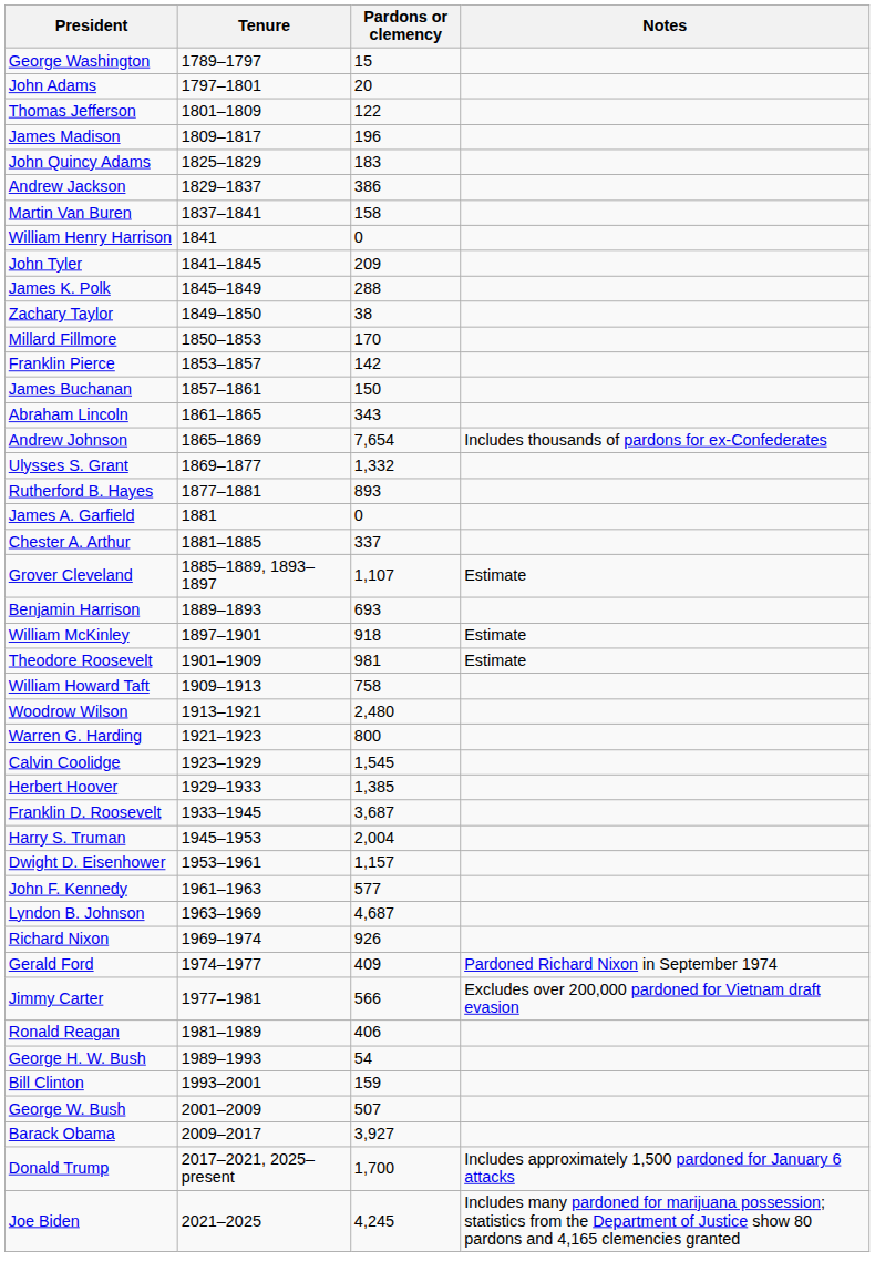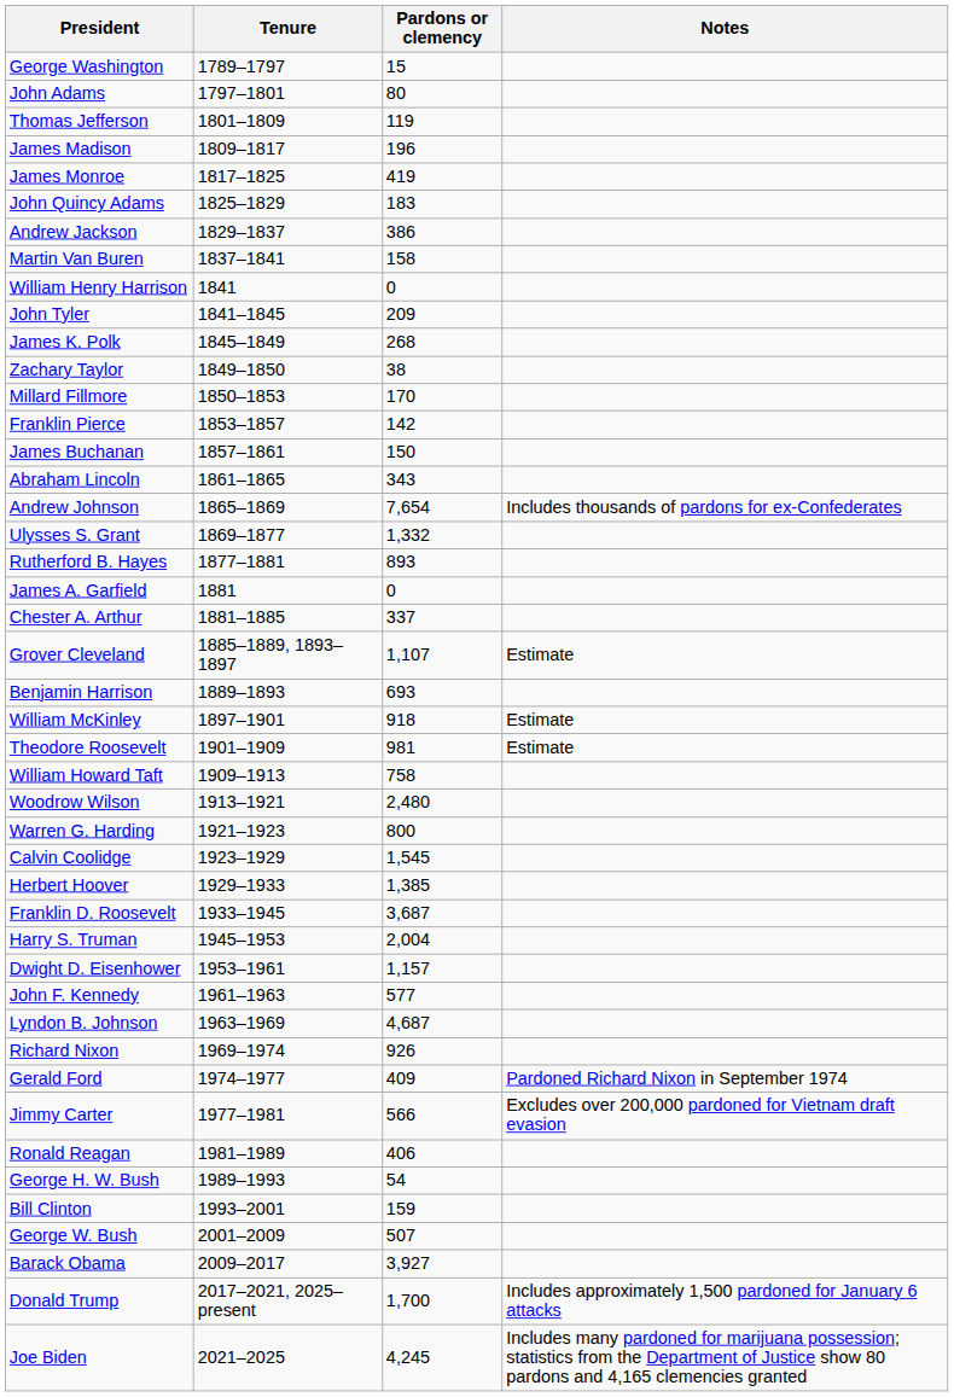 <table class="wikitable sortable">
 <tr>
 <th width=20%>President</th>
 <th width=20%>Tenure</th>
 <th>Pardons or clemency</th>
 <th class="unsortable">Notes</th>
 </tr>
 <tr>
 <td data-sort-value="Washington, George"><a href='#'>George Washington</a></td>
 <td>1789–1797</td>
 <td>15</td>
 <td></td>
 </tr>
 <tr>
 <td data-sort-value="Adams, John"><a href='#'>John Adams</a></td>
 <td>1797–1801</td>
-<td>20</td>
+<td>80</td>
 <td></td>
 </tr>
 <tr>
 <td data-sort-value="Jefferson, Thomas"><a href='#'>Thomas Jefferson</a></td>
 <td>1801–1809</td>
-<td>122</td>
+<td>119</td>
 <td></td>
 </tr>
 <tr>
 <td data-sort-value="Madison, James"><a href='#'>James Madison</a></td>
 <td>1809–1817</td>
 <td>196</td>
+<td></td>
+</tr>
+<tr>
+<td data-sort-value="Monroe, James"><a href='#'>James Monroe</a></td>
+<td>1817–1825</td>
+<td>419</td>
 <td></td>
 </tr>
 <tr>
 <td data-sort-value="Adams, John Quincy"><a href='#'>John Quincy Adams</a></td>
 <td>1825–1829</td>
 <td>183</td>
 <td></td>
 </tr>
 <tr>
 <td data-sort-value="Jackson, Andrew"><a href='#'>Andrew Jackson</a></td>
 <td>1829–1837</td>
 <td>386</td>
 <td></td>
 </tr>
 <tr>
 <td data-sort-value="Van Buren, Martin"><a href='#'>Martin Van Buren</a></td>
 <td>1837–1841</td>
 <td>158</td>
 <td></td>
 </tr>
 <tr>
 <td data-sort-value="Harrison, William Henry"><a href='#'>William Henry Harrison</a></td>
 <td>1841</td>
 <td>0</td>
 <td></td>
 </tr>
 <tr>
 <td data-sort-value="Tyler, John"><a href='#'>John Tyler</a></td>
 <td>1841–1845</td>
 <td>209</td>
 <td></td>
 </tr>
 <tr>
 <td data-sort-value="Polk, James K."><a href='#'>James K. Polk</a></td>
 <td>1845–1849</td>
-<td>288</td>
+<td>268</td>
 <td></td>
 </tr>
 <tr>
 <td data-sort-value="Taylor, Zachary"><a href='#'>Zachary Taylor</a></td>
 <td>1849–1850</td>
 <td>38</td>
 <td></td>
 </tr>
 <tr>
 <td data-sort-value="Fillmore, Millard"><a href='#'>Millard Fillmore</a></td>
 <td>1850–1853</td>
 <td>170</td>
 <td></td>
 </tr>
 <tr>
 <td data-sort-value="Pierce, Franklin"><a href='#'>Franklin Pierce</a></td>
 <td>1853–1857</td>
 <td>142</td>
 <td></td>
 </tr>
 <tr>
 <td data-sort-value="Buchanan, Jamse"><a href='#'>James Buchanan</a></td>
 <td>1857–1861</td>
 <td>150</td>
 <td></td>
 </tr>
 <tr>
 <td data-sort-value="Lincoln, Abraham"><a href='#'>Abraham Lincoln</a></td>
 <td>1861–1865</td>
 <td>343</td>
 <td></td>
 </tr>
 <tr>
 <td data-sort-value="Johnson, Andrew"><a href='#'>Andrew Johnson</a></td>
 <td>1865–1869</td>
 <td>7,654</td>
 <td>Includes thousands of <a href='#'>pardons for ex-Confederates</a></td>
 </tr>
 <tr>
 <td data-sort-value="Grant, Ulysses S."><a href='#'>Ulysses S. Grant</a></td>
 <td>1869–1877</td>
 <td>1,332</td>
 <td></td>
 </tr>
 <tr>
 <td data-sort-value="Hayes, Rutherford B."><a href='#'>Rutherford B. Hayes</a></td>
 <td>1877–1881</td>
 <td>893</td>
 <td></td>
 </tr>
 <tr>
 <td data-sort-value="Garfield, James A."><a href='#'>James A. Garfield</a></td>
 <td>1881</td>
 <td>0</td>
 <td></td>
 </tr>
 <tr>
 <td data-sort-value="Arthur, Chester A."><a href='#'>Chester A. Arthur</a></td>
 <td>1881–1885</td>
 <td>337</td>
 <td></td>
 </tr>
 <tr>
 <td data-sort-value="Cleveland, Grover"><a href='#'>Grover Cleveland</a></td>
 <td>1885–1889, 1893–1897</td>
 <td>1,107</td>
 <td>Estimate</td>
 </tr>
 <tr>
 <td data-sort-value="Harrison, Benjamin"><a href='#'>Benjamin Harrison</a></td>
 <td>1889–1893</td>
 <td>693</td>
 <td></td>
 </tr>
 <tr>
 <td data-sort-value="McKinley, William"><a href='#'>William McKinley</a></td>
 <td>1897–1901</td>
 <td>918</td>
 <td>Estimate</td>
 </tr>
 <tr>
 <td data-sort-value="Roosevelt, Theodore"><a href='#'>Theodore Roosevelt</a></td>
 <td>1901–1909</td>
 <td>981</td>
 <td>Estimate</td>
 </tr>
 <tr>
 <td data-sort-value="Taft, William Howard"><a href='#'>William Howard Taft</a></td>
 <td>1909–1913</td>
 <td>758</td>
 <td></td>
 </tr>
 <tr>
 <td data-sort-value="Wilson, Woodrow"><a href='#'>Woodrow Wilson</a></td>
 <td>1913–1921</td>
 <td>2,480</td>
 <td></td>
 </tr>
 <tr>
 <td data-sort-value="Harding, Warren G."><a href='#'>Warren G. Harding</a></td>
 <td>1921–1923</td>
 <td>800</td>
 <td></td>
 </tr>
 <tr>
 <td data-sort-value="Coolidge, Calvin"><a href='#'>Calvin Coolidge</a></td>
 <td>1923–1929</td>
 <td>1,545</td>
 <td></td>
 </tr>
 <tr>
 <td data-sort-value="Hoover, Herbert"><a href='#'>Herbert Hoover</a></td>
 <td>1929–1933</td>
 <td>1,385</td>
 <td></td>
 </tr>
 <tr>
 <td data-sort-value="Roosevelt, Franklin D."><a href='#'>Franklin D. Roosevelt</a></td>
 <td>1933–1945</td>
 <td>3,687</td>
 <td></td>
 </tr>
 <tr>
 <td data-sort-value="Truman, Harry S."><a href='#'>Harry S. Truman</a></td>
 <td>1945–1953</td>
 <td>2,004</td>
 <td></td>
 </tr>
 <tr>
 <td data-sort-value="Eisenhower, Dwight D."><a href='#'>Dwight D. Eisenhower</a></td>
 <td>1953–1961</td>
 <td>1,157</td>
 <td></td>
 </tr>
 <tr>
 <td data-sort-value="Kennedy, John F."><a href='#'>John F. Kennedy</a></td>
 <td>1961–1963</td>
 <td>577</td>
 <td></td>
 </tr>
 <tr>
 <td data-sort-value="Johnson, Lyndon B."><a href='#'>Lyndon B. Johnson</a></td>
 <td>1963–1969</td>
 <td>4,687</td>
 <td></td>
 </tr>
 <tr>
 <td data-sort-value="Nixon, Richard"><a href='#'>Richard Nixon</a></td>
 <td>1969–1974</td>
 <td>926</td>
 <td></td>
 </tr>
 <tr>
 <td data-sort-value="Ford, Gerald"><a href='#'>Gerald Ford</a></td>
 <td>1974–1977</td>
 <td>409</td>
 <td><a href='#'>Pardoned Richard Nixon</a> in September 1974</td>
 </tr>
 <tr>
 <td data-sort-value="Carter, Jimmy"><a href='#'>Jimmy Carter</a></td>
 <td>1977–1981</td>
 <td>566</td>
 <td>Excludes over 200,000 <a href='#'>pardoned for Vietnam draft evasion</a></td>
 </tr>
 <tr>
 <td data-sort-value="Reagan, Ronald"><a href='#'>Ronald Reagan</a></td>
 <td>1981–1989</td>
 <td>406</td>
 <td></td>
 </tr>
 <tr>
 <td data-sort-value="Bush, George H. W."><a href='#'>George H. W. Bush</a></td>
 <td>1989–1993</td>
 <td>54</td>
 <td></td>
 </tr>
 <tr>
 <td data-sort-value="Clinton, Bill"><a href='#'>Bill Clinton</a></td>
 <td>1993–2001</td>
 <td>159</td>
 <td></td>
 </tr>
 <tr>
 <td data-sort-value="Bush, George W."><a href='#'>George W. Bush</a></td>
 <td>2001–2009</td>
 <td>507</td>
 <td></td>
 </tr>
 <tr>
 <td data-sort-value="Obama, Barack"><a href='#'>Barack Obama</a></td>
 <td>2009–2017</td>
 <td>3,927</td>
 <td></td>
 </tr>
 <tr>
 <td data-sort-value="Trump, Donald"><a href='#'>Donald Trump</a></td>
 <td>2017–2021, 2025–present</td>
 <td>1,700</td>
 <td>Includes approximately 1,500 <a href='#'>pardoned for January 6 attacks</a></td>
 </tr>
 <tr>
 <td data-sort-value="Biden, Joe"><a href='#'>Joe Biden</a></td>
 <td>2021–2025</td>
 <td>4,245</td>
 <td>Includes many <a href='#'>pardoned for marijuana possession</a>; statistics from the <a href='#'>Department of Justice</a> show 80 pardons and 4,165 clemencies granted</td>
 </tr>
 </table>
